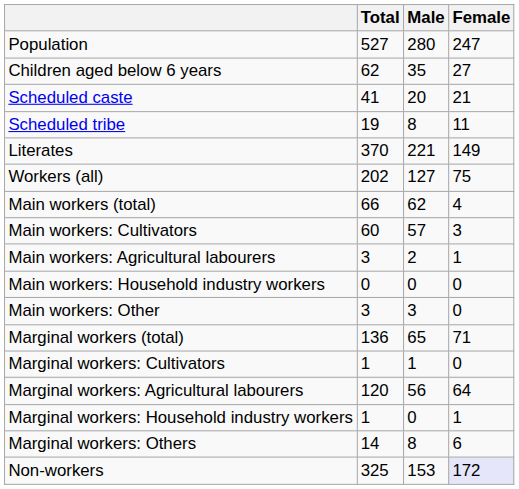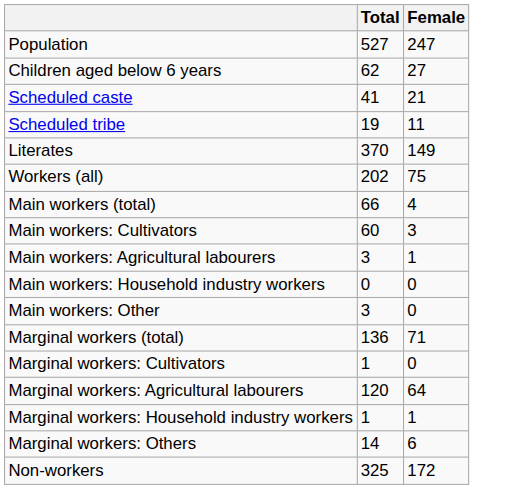 <table class="wikitable sortable">
 <tr>
 <th></th>
 <th>Total</th>
-<th>Male</th>
 <th>Female</th>
 </tr>
 <tr>
 <td>Population</td>
 <td>527</td>
-<td>280</td>
 <td>247</td>
 </tr>
 <tr>
 <td>Children aged below 6 years</td>
 <td>62</td>
-<td>35</td>
 <td>27</td>
 </tr>
 <tr>
 <td><a href='#'>Scheduled caste</a></td>
 <td>41</td>
-<td>20</td>
 <td>21</td>
 </tr>
 <tr>
 <td><a href='#'>Scheduled tribe</a></td>
 <td>19</td>
-<td>8</td>
 <td>11</td>
 </tr>
 <tr>
 <td>Literates</td>
 <td>370</td>
-<td>221</td>
 <td>149</td>
 </tr>
 <tr>
 <td>Workers (all)</td>
 <td>202</td>
-<td>127</td>
 <td>75</td>
 </tr>
 <tr>
 <td>Main workers (total)</td>
 <td>66</td>
-<td>62</td>
 <td>4</td>
 </tr>
 <tr>
 <td>Main workers: Cultivators</td>
 <td>60</td>
-<td>57</td>
 <td>3</td>
 </tr>
 <tr>
 <td>Main workers: Agricultural labourers</td>
 <td>3</td>
-<td>2</td>
 <td>1</td>
 </tr>
 <tr>
 <td>Main workers: Household industry workers</td>
 <td>0</td>
 <td>0</td>
-<td>0</td>
 </tr>
 <tr>
 <td>Main workers: Other</td>
-<td>3</td>
 <td>3</td>
 <td>0</td>
 </tr>
 <tr>
 <td>Marginal workers (total)</td>
 <td>136</td>
-<td>65</td>
 <td>71</td>
 </tr>
 <tr>
 <td>Marginal workers: Cultivators</td>
-<td>1</td>
 <td>1</td>
 <td>0</td>
 </tr>
 <tr>
 <td>Marginal workers: Agricultural labourers</td>
 <td>120</td>
-<td>56</td>
 <td>64</td>
 </tr>
 <tr>
 <td>Marginal workers: Household industry workers</td>
 <td>1</td>
-<td>0</td>
 <td>1</td>
 </tr>
 <tr>
 <td>Marginal workers: Others</td>
 <td>14</td>
-<td>8</td>
 <td>6</td>
 </tr>
 <tr>
 <td>Non-workers</td>
 <td>325</td>
-<td>153</td>
-<td style="background: lavender;">172</td>
+<td>172</td>
 </tr>
 </table>
